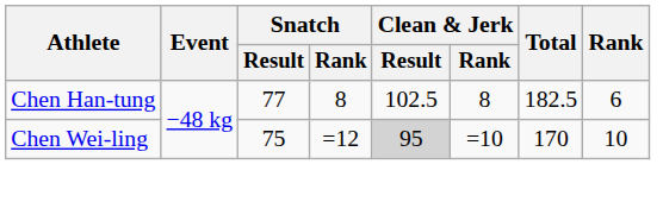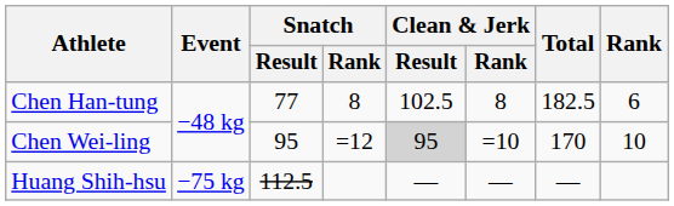 <table class="wikitable" style="font-size:90%">
 <tr>
 <th rowspan="2">Athlete</th>
 <th rowspan="2">Event</th>
 <th colspan="2">Snatch</th>
 <th colspan="2">Clean & Jerk</th>
 <th rowspan="2">Total</th>
 <th rowspan="2">Rank</th>
 </tr>
 <tr style="font-size:95%">
 <th>Result</th>
 <th>Rank</th>
 <th>Result</th>
 <th>Rank</th>
 </tr>
 <tr align=center>
 <td align=left><a href='#'>Chen Han-tung</a></td>
 <td align=left rowspan=2><a href='#'>−48 kg</a></td>
 <td>77</td>
 <td>8</td>
 <td>102.5</td>
 <td>8</td>
 <td>182.5</td>
 <td>6</td>
 </tr>
 <tr align=center>
 <td align=left><a href='#'>Chen Wei-ling</a></td>
-<td>75</td>
+<td>95</td>
 <td>=12</td>
 <td style="background: lightgrey;">95</td>
 <td>=10</td>
 <td>170</td>
 <td>10</td>
 </tr>
+<tr align=center>
+<td align=left><a href='#'>Huang Shih-hsu</a></td>
+<td align=left><a href='#'>−75 kg</a></td>
+<td><s>112.5</s></td>
+<td></td>
+<td>—</td>
+<td>—</td>
+<td>—</td>
+<td></td>
+</tr>
 </table>
